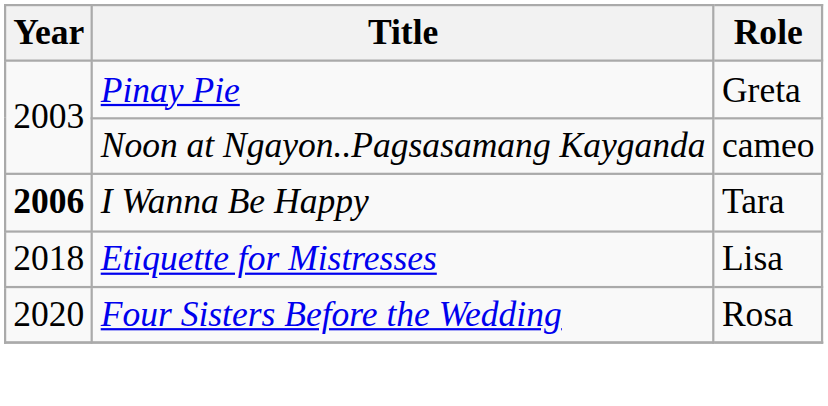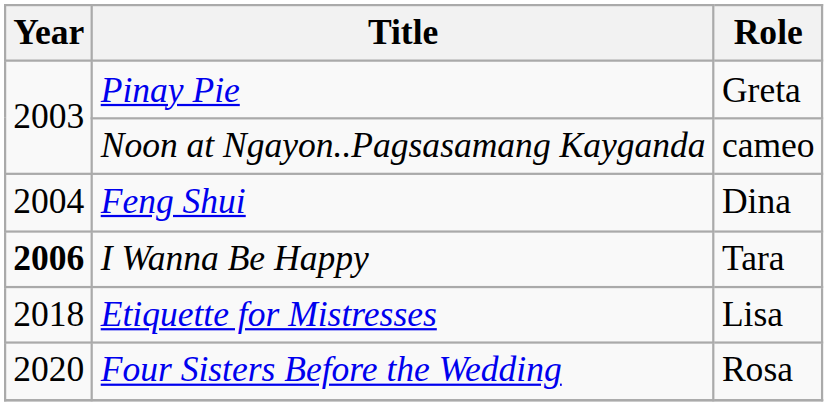 <table class="wikitable sortable">
 <tr>
 <th>Year</th>
 <th>Title</th>
 <th>Role</th>
 </tr>
 <tr>
 <td rowspan="2">2003</td>
 <td><em><a href='#'>Pinay Pie</a></em></td>
 <td>Greta</td>
 </tr>
 <tr>
 <td><em>Noon at Ngayon..Pagsasamang Kayganda</em></td>
 <td>cameo</td>
+</tr>
+<tr>
+<td>2004</td>
+<td><em><a href='#'>Feng Shui</a></em></td>
+<td>Dina</td>
 </tr>
 <tr>
 <td><strong>2006</strong></td>
 <td><em>I Wanna Be Happy</em></td>
 <td>Tara</td>
 </tr>
 <tr>
 <td>2018</td>
 <td><em><a href='#'>Etiquette for Mistresses</a></em></td>
 <td>Lisa</td>
 </tr>
 <tr>
 <td>2020</td>
 <td><em><a href='#'>Four Sisters Before the Wedding</a></em></td>
 <td>Rosa</td>
 </tr>
 <tr>
 </tr>
 </table>
